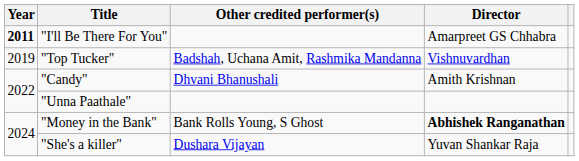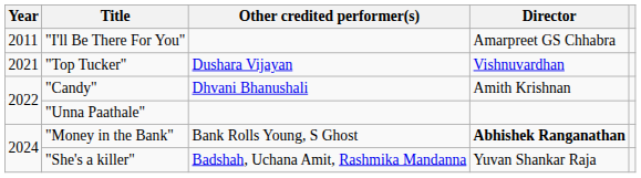 <table class="wikitable">
 <tr>
 <th>Year</th>
 <th>Title</th>
 <th>Other credited performer(s)</th>
 <th>Director</th>
 <th></th>
 </tr>
 <tr>
-<td><strong>2011</strong></td>
+<td>2011</td>
 <td>"I'll Be There For You"</td>
 <td></td>
 <td>Amarpreet GS Chhabra</td>
 <td style="text-align:center;"></td>
 </tr>
 <tr>
-<td>2019</td>
+<td>2021</td>
 <td>"Top Tucker"</td>
-<td><a href='#'>Badshah</a>, Uchana Amit, <a href='#'>Rashmika Mandanna</a></td>
+<td><a href='#'>Dushara Vijayan</a></td>
 <td><a href='#'>Vishnuvardhan</a></td>
 <td style="text-align:center;"></td>
 </tr>
 <tr>
 <td rowspan="2">2022</td>
 <td>"Candy"</td>
 <td><a href='#'>Dhvani Bhanushali</a></td>
 <td>Amith Krishnan</td>
 <td style="text-align:center;"></td>
 </tr>
 <tr>
 <td>"Unna Paathale"</td>
 <td></td>
 <td></td>
 <td></td>
 </tr>
 <tr>
 <td rowspan="2">2024</td>
 <td>"Money in the Bank"</td>
 <td>Bank Rolls Young, S Ghost</td>
 <td><strong>Abhishek Ranganathan</strong></td>
 <td style="text-align:center;"></td>
 </tr>
 <tr>
 <td>"She's a killer"</td>
-<td><a href='#'>Dushara Vijayan</a></td>
+<td><a href='#'>Badshah</a>, Uchana Amit, <a href='#'>Rashmika Mandanna</a></td>
 <td>Yuvan Shankar Raja</td>
 <td style="text-align:center;"></td>
 </tr>
 </table>
